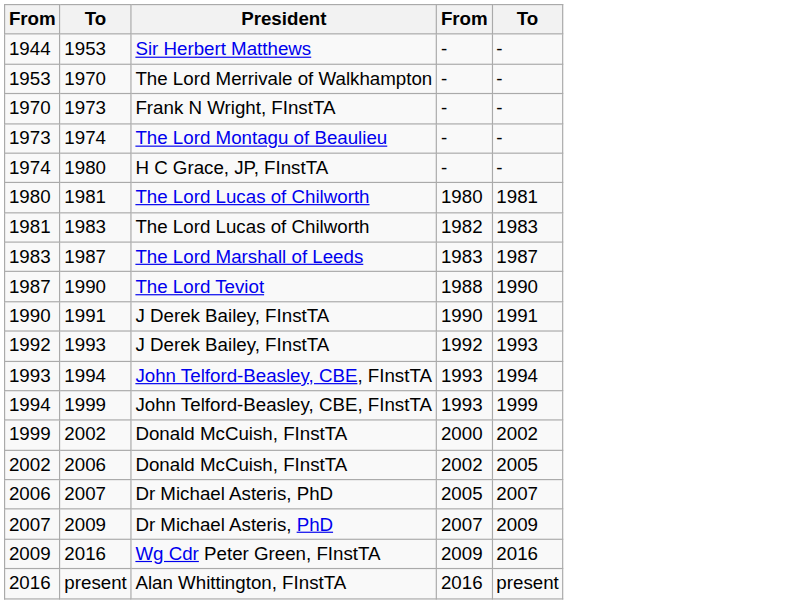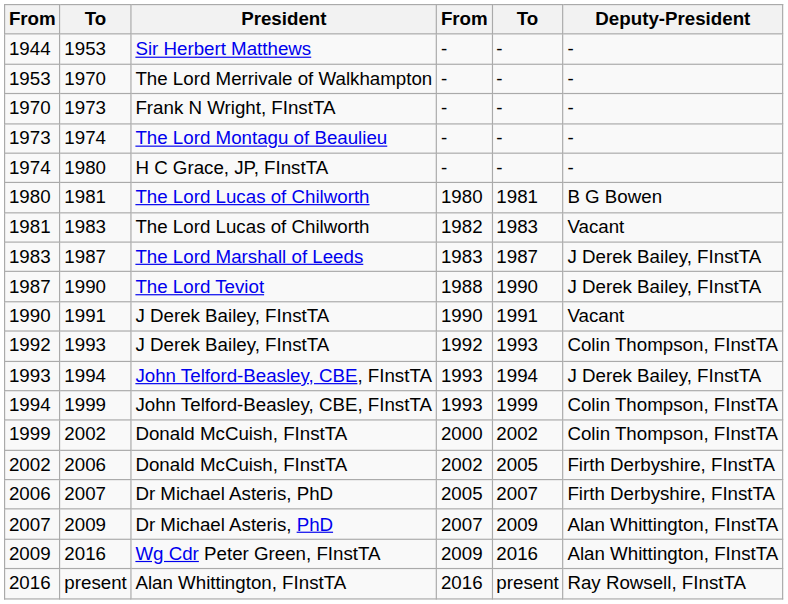 <table class="wikitable">
 <tr>
 <th>From</th>
 <th>To</th>
 <th>President</th>
 <th>From</th>
 <th>To</th>
+<th>Deputy-President</th>
 </tr>
 <tr>
 <td>1944</td>
 <td>1953</td>
 <td><a href='#'>Sir Herbert Matthews</a></td>
+<td>-</td>
 <td>-</td>
 <td>-</td>
 </tr>
 <tr>
 <td>1953</td>
 <td>1970</td>
 <td>The Lord Merrivale of Walkhampton</td>
 <td>-</td>
 <td>-</td>
+<td>-</td>
 </tr>
 <tr>
 <td>1970</td>
 <td>1973</td>
 <td>Frank N Wright, FInstTA</td>
+<td>-</td>
 <td>-</td>
 <td>-</td>
 </tr>
 <tr>
 <td>1973</td>
 <td>1974</td>
 <td><a href='#'>The Lord Montagu of Beaulieu</a></td>
 <td>-</td>
 <td>-</td>
+<td>-</td>
 </tr>
 <tr>
 <td>1974</td>
 <td>1980</td>
 <td>H C Grace, JP, FInstTA</td>
+<td>-</td>
 <td>-</td>
 <td>-</td>
 </tr>
 <tr>
 <td>1980</td>
 <td>1981</td>
 <td><a href='#'>The Lord Lucas of Chilworth</a></td>
 <td>1980</td>
 <td>1981</td>
+<td>B G Bowen</td>
 </tr>
 <tr>
 <td>1981</td>
 <td>1983</td>
 <td>The Lord Lucas of Chilworth</td>
 <td>1982</td>
 <td>1983</td>
+<td>Vacant</td>
 </tr>
 <tr>
 <td>1983</td>
 <td>1987</td>
 <td><a href='#'>The Lord Marshall of Leeds</a></td>
 <td>1983</td>
 <td>1987</td>
+<td>J Derek Bailey, FInstTA</td>
 </tr>
 <tr>
 <td>1987</td>
 <td>1990</td>
 <td><a href='#'>The Lord Teviot</a></td>
 <td>1988</td>
 <td>1990</td>
+<td>J Derek Bailey, FInstTA</td>
 </tr>
 <tr>
 <td>1990</td>
 <td>1991</td>
 <td>J Derek Bailey, FInstTA</td>
 <td>1990</td>
 <td>1991</td>
+<td>Vacant</td>
 </tr>
 <tr>
 <td>1992</td>
 <td>1993</td>
 <td>J Derek Bailey, FInstTA</td>
 <td>1992</td>
 <td>1993</td>
+<td>Colin Thompson, FInstTA</td>
 </tr>
 <tr>
 <td>1993</td>
 <td>1994</td>
 <td><a href='#'>John Telford-Beasley, CBE</a>, FInstTA</td>
 <td>1993</td>
 <td>1994</td>
+<td>J Derek Bailey, FInstTA</td>
 </tr>
 <tr>
 <td>1994</td>
 <td>1999</td>
 <td>John Telford-Beasley, CBE, FInstTA</td>
 <td>1993</td>
 <td>1999</td>
+<td>Colin Thompson, FInstTA</td>
 </tr>
 <tr>
 <td>1999</td>
 <td>2002</td>
 <td>Donald McCuish, FInstTA</td>
 <td>2000</td>
 <td>2002</td>
+<td>Colin Thompson, FInstTA</td>
 </tr>
 <tr>
 <td>2002</td>
 <td>2006</td>
 <td>Donald McCuish, FInstTA</td>
 <td>2002</td>
 <td>2005</td>
+<td>Firth Derbyshire, FInstTA</td>
 </tr>
 <tr>
 <td>2006</td>
 <td>2007</td>
 <td>Dr Michael Asteris, PhD</td>
 <td>2005</td>
 <td>2007</td>
+<td>Firth Derbyshire, FInstTA</td>
 </tr>
 <tr>
 <td>2007</td>
 <td>2009</td>
 <td>Dr Michael Asteris, <a href='#'>PhD</a></td>
 <td>2007</td>
 <td>2009</td>
+<td>Alan Whittington, FInstTA</td>
 </tr>
 <tr>
 <td>2009</td>
 <td>2016</td>
 <td><a href='#'>Wg Cdr</a> Peter Green, FInstTA</td>
 <td>2009</td>
 <td>2016</td>
+<td>Alan Whittington, FInstTA</td>
 </tr>
 <tr>
 <td>2016</td>
 <td>present</td>
 <td>Alan Whittington, FInstTA</td>
 <td>2016</td>
 <td>present</td>
+<td>Ray Rowsell, FInstTA</td>
 </tr>
 </table>
